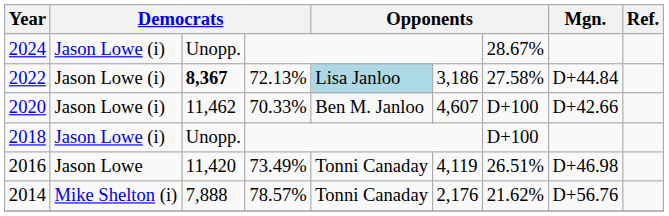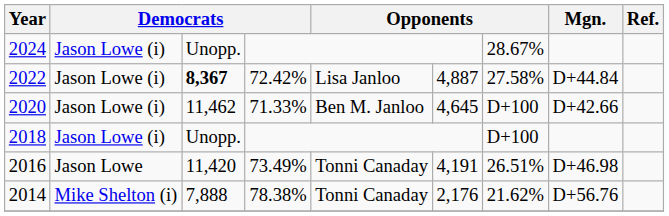 <table class="wikitable">
 <tr>
 <th>Year</th>
 <th colspan=3><a href='#'>Democrats</a></th>
 <th colspan=3>Opponents</th>
 <th>Mgn.</th>
 <th>Ref.</th>
 </tr>
 <tr>
 <td><a href='#'>2024</a></td>
 <td><a href='#'>Jason Lowe</a> (i)</td>
 <td>Unopp.</td>
 <td colspan=3></td>
 <td>28.67%</td>
 <td></td>
 </tr>
 <tr>
 <td><a href='#'>2022</a></td>
 <td>Jason Lowe (i)</td>
 <td><strong>8,367</strong></td>
-<td>72.13%</td>
-<td style="background: lightblue;">Lisa Janloo</td>
-<td>3,186</td>
+<td>72.42%</td>
+<td>Lisa Janloo</td>
+<td>4,887</td>
 <td>27.58%</td>
 <td>D+44.84</td>
 <td></td>
 </tr>
 <tr>
 <td><a href='#'>2020</a></td>
 <td>Jason Lowe (i)</td>
 <td>11,462</td>
-<td>70.33%</td>
+<td>71.33%</td>
 <td>Ben M. Janloo</td>
-<td>4,607</td>
+<td>4,645</td>
 <td>D+100</td>
 <td>D+42.66</td>
 <td></td>
 </tr>
 <tr>
 <td><a href='#'>2018</a></td>
 <td><a href='#'>Jason Lowe</a> (i)</td>
 <td>Unopp.</td>
 <td colspan=3></td>
 <td>D+100</td>
 <td></td>
 </tr>
 <tr>
 <td>2016</td>
 <td>Jason Lowe</td>
 <td>11,420</td>
 <td>73.49%</td>
 <td>Tonni Canaday</td>
-<td>4,119</td>
+<td>4,191</td>
 <td>26.51%</td>
 <td>D+46.98</td>
 <td></td>
 </tr>
 <tr>
 <td>2014</td>
 <td><a href='#'>Mike Shelton</a> (i)</td>
 <td>7,888</td>
-<td>78.57%</td>
+<td>78.38%</td>
 <td>Tonni Canaday</td>
 <td>2,176</td>
 <td>21.62%</td>
 <td>D+56.76</td>
 <td></td>
 </tr>
 <tr>
 </tr>
 </table>
